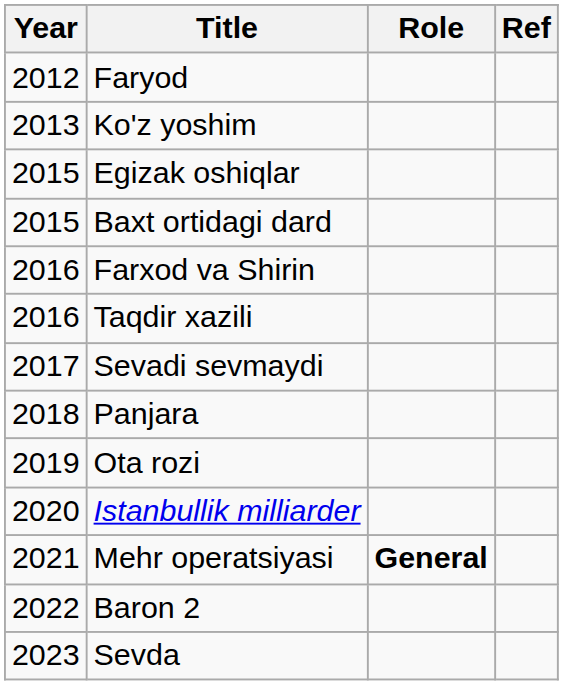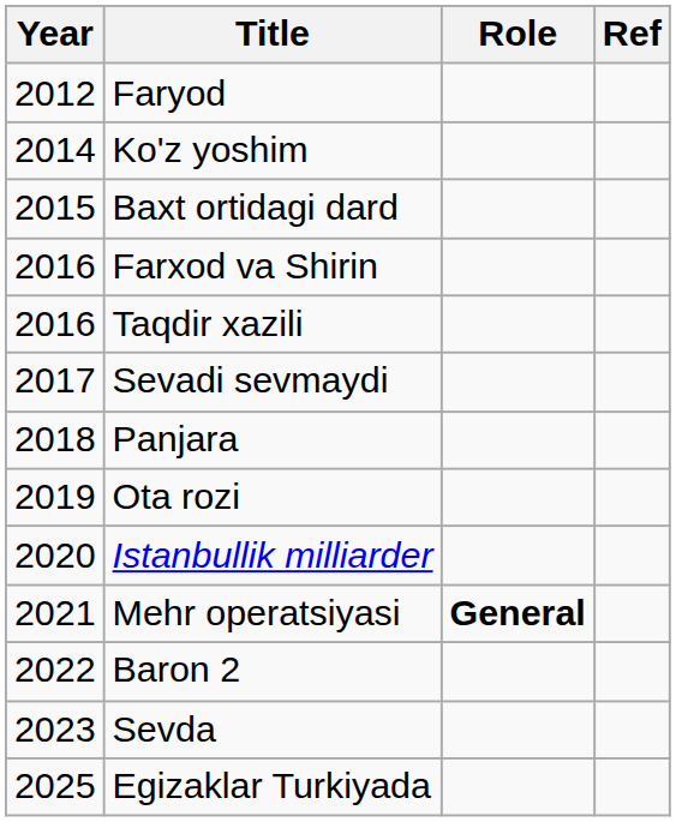 <table class="wikitable">
 <tr>
 <th>Year</th>
 <th>Title</th>
 <th>Role</th>
 <th>Ref</th>
 </tr>
 <tr>
 <td>2012</td>
 <td>Faryod</td>
 <td></td>
 <td></td>
 </tr>
 <tr>
-<td>2013</td>
+<td>2014</td>
 <td>Ko'z yoshim</td>
-<td></td>
-<td></td>
-</tr>
-<tr>
-<td>2015</td>
-<td>Egizak oshiqlar</td>
 <td></td>
 <td></td>
 </tr>
 <tr>
 <td>2015</td>
 <td>Baxt ortidagi dard</td>
 <td></td>
 <td></td>
 </tr>
 <tr>
 <td>2016</td>
 <td>Farxod va Shirin</td>
 <td></td>
 <td></td>
 </tr>
 <tr>
 <td>2016</td>
 <td>Taqdir xazili</td>
 <td></td>
 <td></td>
 </tr>
 <tr>
 <td>2017</td>
 <td>Sevadi sevmaydi</td>
 <td></td>
 <td></td>
 </tr>
 <tr>
 <td>2018</td>
 <td>Panjara</td>
 <td></td>
 <td></td>
 </tr>
 <tr>
 <td>2019</td>
 <td>Ota rozi</td>
 <td></td>
 <td></td>
 </tr>
 <tr>
 <td>2020</td>
 <td><em><a href='#'>Istanbullik milliarder</a></em></td>
 <td></td>
 <td></td>
 </tr>
 <tr>
 <td>2021</td>
 <td>Mehr operatsiyasi</td>
 <td><strong>General</strong></td>
 <td></td>
 </tr>
 <tr>
 <td>2022</td>
 <td>Baron 2</td>
 <td></td>
 <td></td>
 </tr>
 <tr>
 <td>2023</td>
 <td>Sevda</td>
 <td></td>
 <td></td>
 </tr>
+<tr>
+<td>2025</td>
+<td>Egizaklar Turkiyada</td>
+<td></td>
+<td></td>
+</tr>
 </table>
